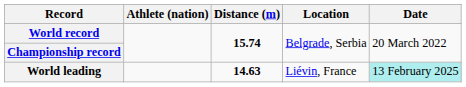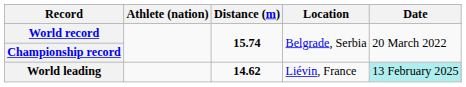 <table class="wikitable">
 <tr>
 <th scope="col">Record</th>
 <th scope="col">Athlete (nation)</th>
 <th scope="col">Distance (<a href='#'>m</a>)</th>
 <th scope="col">Location</th>
 <th scope="col">Date</th>
 </tr>
 <tr>
 <th scope="row"><a href='#'>World record</a></th>
 <td rowspan="2"></td>
 <td rowspan="2" align="center"><strong>15.74</strong></td>
 <td rowspan="2"><a href='#'>Belgrade</a>, Serbia</td>
 <td rowspan="2">20 March 2022</td>
 </tr>
 <tr>
 <th scope="row"><a href='#'>Championship record</a></th>
 </tr>
 <tr>
 <th scope="row">World leading</th>
 <td></td>
-<td align="center"><strong>14.63</strong></td>
+<td align="center"><strong>14.62</strong></td>
 <td><a href='#'>Liévin</a>, France</td>
 <td style="background: paleturquoise;">13 February 2025</td>
 </tr>
 </table>
